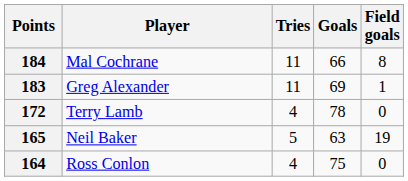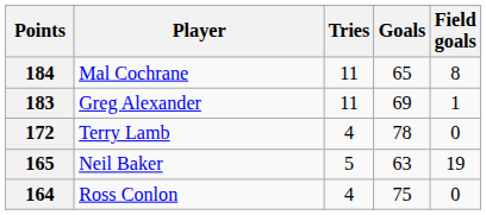 <table class="wikitable" style="text-align:left;">
 <tr>
 <th width=50>Points</th>
 <th width=200>Player</th>
 <th width=30>Tries</th>
 <th width=30>Goals</th>
 <th width=30>Field goals</th>
 </tr>
 <tr>
 <th>184</th>
 <td> <a href='#'>Mal Cochrane</a></td>
 <td align=center>11</td>
-<td align=center>66</td>
+<td align=center>65</td>
 <td align=center>8</td>
 </tr>
 <tr>
 <th>183</th>
 <td> <a href='#'>Greg Alexander</a></td>
 <td align=center>11</td>
 <td align=center>69</td>
 <td align=center>1</td>
 </tr>
 <tr>
 <th>172</th>
 <td> <a href='#'>Terry Lamb</a></td>
 <td align=center>4</td>
 <td align=center>78</td>
 <td align=center>0</td>
 </tr>
 <tr>
 <th>165</th>
 <td> <a href='#'>Neil Baker</a></td>
 <td align=center>5</td>
 <td align=center>63</td>
 <td align=center>19</td>
 </tr>
 <tr>
 <th>164</th>
 <td> <a href='#'>Ross Conlon</a></td>
 <td align=center>4</td>
 <td align=center>75</td>
 <td align=center>0</td>
 </tr>
 </table>
